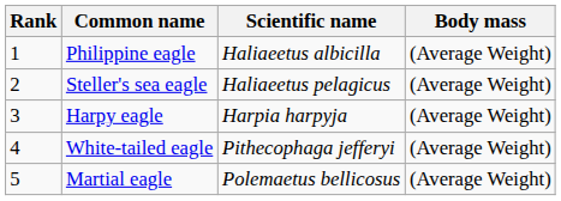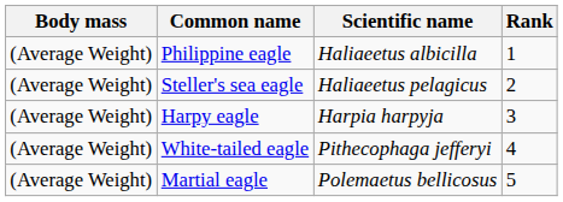 <table class="wikitable">
 <tr>
-<th>Rank</th>
+<th>Body mass</th>
 <th>Common name</th>
 <th>Scientific name</th>
-<th>Body mass</th>
+<th>Rank</th>
 </tr>
 <tr>
-<td>1</td>
+<td> (Average Weight)</td>
 <td><a href='#'>Philippine eagle</a></td>
 <td><em>Haliaeetus albicilla</em></td>
-<td> (Average Weight)</td>
+<td>1</td>
 </tr>
 <tr>
-<td>2</td>
+<td> (Average Weight)</td>
 <td><a href='#'>Steller's sea eagle</a></td>
 <td><em>Haliaeetus pelagicus</em></td>
-<td> (Average Weight)</td>
+<td>2</td>
 </tr>
 <tr>
-<td>3</td>
+<td> (Average Weight)</td>
 <td><a href='#'>Harpy eagle</a></td>
 <td><em>Harpia harpyja</em></td>
-<td> (Average Weight)</td>
+<td>3</td>
 </tr>
 <tr>
-<td>4</td>
+<td> (Average Weight) </td>
 <td><a href='#'>White-tailed eagle</a></td>
 <td><em>Pithecophaga jefferyi</em></td>
-<td> (Average Weight) </td>
+<td>4</td>
 </tr>
 <tr>
-<td>5</td>
+<td> (Average Weight)</td>
 <td><a href='#'>Martial eagle</a></td>
 <td><em>Polemaetus bellicosus</em></td>
-<td> (Average Weight)</td>
+<td>5</td>
 </tr>
 </table>
